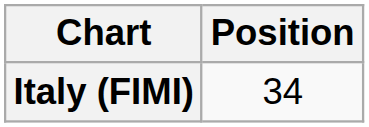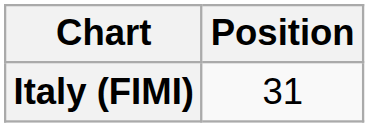 <table class="wikitable plainrowheaders" style="text-align:center;">
 <tr>
 <th>Chart</th>
 <th>Position</th>
 </tr>
 <tr>
 <th scope="row">Italy (FIMI)</th>
-<td>34</td>
+<td>31</td>
 </tr>
 </table>
